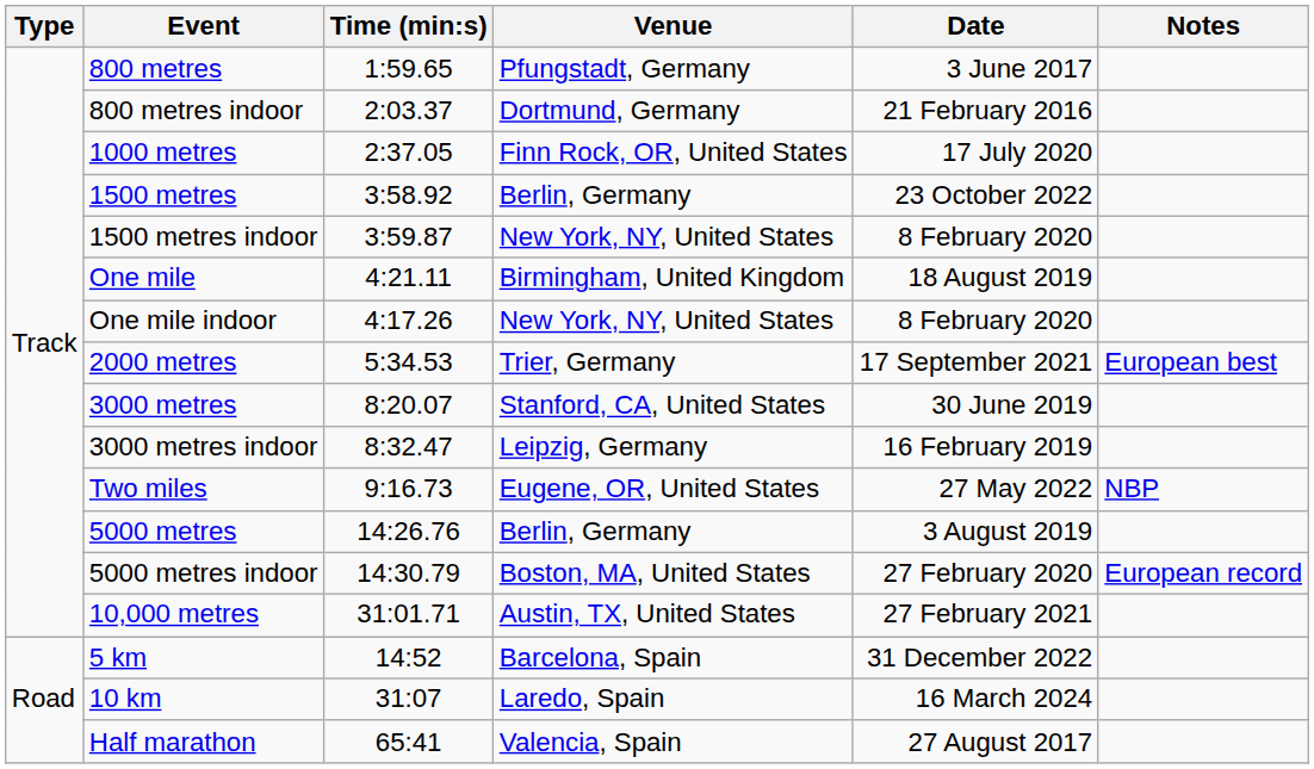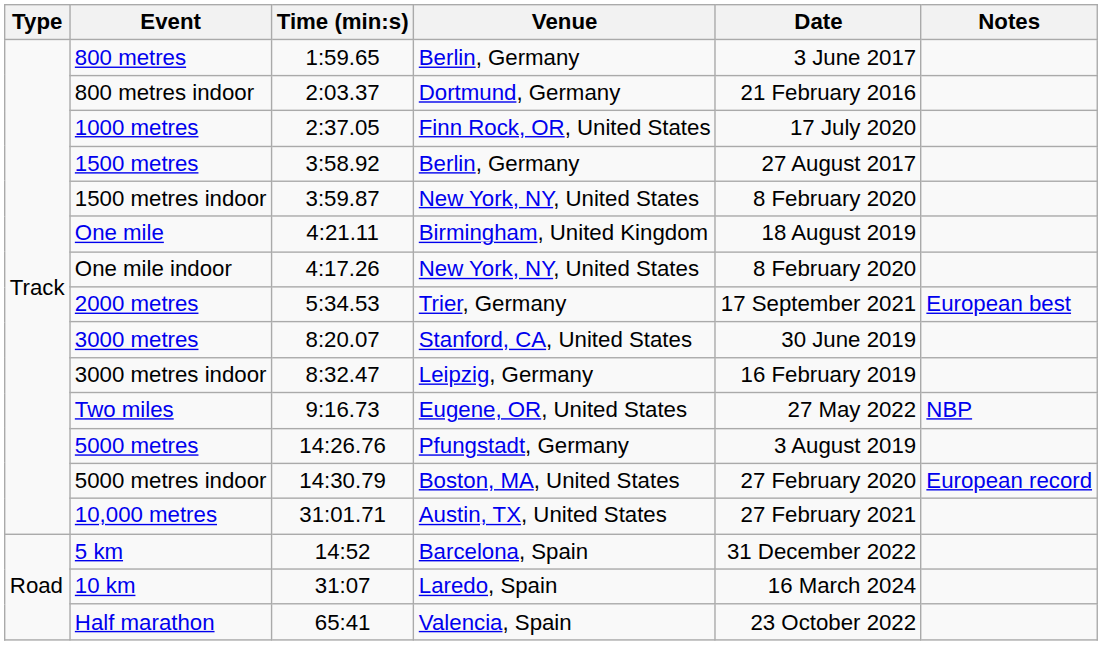 <table class="wikitable">
 <tr>
 <th>Type</th>
 <th>Event</th>
 <th>Time (min:s)</th>
 <th>Venue</th>
 <th>Date</th>
 <th>Notes</th>
 </tr>
 <tr>
 <td rowspan=14>Track</td>
 <td><a href='#'>800 metres</a></td>
 <td align=center>1:59.65</td>
-<td><a href='#'>Pfungstadt</a>, Germany</td>
+<td><a href='#'>Berlin</a>, Germany</td>
 <td align=right>3 June 2017</td>
 </tr>
 <tr>
 <td>800 metres indoor</td>
 <td align=center>2:03.37</td>
 <td><a href='#'>Dortmund</a>, Germany</td>
 <td align=right>21 February 2016</td>
 <td></td>
 </tr>
 <tr>
 <td><a href='#'>1000 metres</a></td>
 <td align=center>2:37.05</td>
 <td><a href='#'>Finn Rock, OR</a>, United States</td>
 <td align=right>17 July 2020</td>
 <td></td>
 </tr>
 <tr>
 <td><a href='#'>1500 metres</a></td>
 <td align=center>3:58.92</td>
 <td><a href='#'>Berlin</a>, Germany</td>
-<td align=right>23 October 2022</td>
+<td align=right>27 August 2017</td>
 <td></td>
 </tr>
 <tr>
 <td>1500 metres indoor</td>
 <td align=center>3:59.87</td>
 <td><a href='#'>New York, NY</a>, United States</td>
 <td align=right>8 February 2020</td>
 <td></td>
 </tr>
 <tr>
 <td><a href='#'>One mile</a></td>
 <td align=center>4:21.11</td>
 <td><a href='#'>Birmingham</a>, United Kingdom</td>
 <td align=right>18 August 2019</td>
 <td></td>
 </tr>
 <tr>
 <td>One mile indoor</td>
 <td align=center>4:17.26</td>
 <td><a href='#'>New York, NY</a>, United States</td>
 <td align=right>8 February 2020</td>
 <td></td>
 </tr>
 <tr>
 <td><a href='#'>2000 metres</a></td>
 <td align=center>5:34.53</td>
 <td><a href='#'>Trier</a>, Germany</td>
 <td align=right>17 September 2021</td>
 <td><a href='#'>European best</a></td>
 </tr>
 <tr>
 <td><a href='#'>3000 metres</a></td>
 <td align=center>8:20.07</td>
 <td><a href='#'>Stanford, CA</a>, United States</td>
 <td align=right>30 June 2019</td>
 <td></td>
 </tr>
 <tr>
 <td>3000 metres indoor</td>
 <td align=center>8:32.47</td>
 <td><a href='#'>Leipzig</a>, Germany</td>
 <td align=right>16 February 2019</td>
 <td></td>
 </tr>
 <tr>
 <td><a href='#'>Two miles</a></td>
 <td align=center>9:16.73</td>
 <td><a href='#'>Eugene, OR</a>, United States</td>
 <td align=right>27 May 2022</td>
 <td><a href='#'>NBP</a></td>
 </tr>
 <tr>
 <td><a href='#'>5000 metres</a></td>
 <td align=center>14:26.76</td>
-<td><a href='#'>Berlin</a>, Germany</td>
+<td><a href='#'>Pfungstadt</a>, Germany</td>
 <td align=right>3 August 2019</td>
 <td></td>
 </tr>
 <tr>
 <td>5000 metres indoor</td>
 <td align=center>14:30.79</td>
 <td><a href='#'>Boston, MA</a>, United States</td>
 <td align=right>27 February 2020</td>
 <td><a href='#'>European record</a></td>
 </tr>
 <tr>
 <td><a href='#'>10,000 metres</a></td>
 <td align=center>31:01.71</td>
 <td><a href='#'>Austin, TX</a>, United States</td>
 <td align=right>27 February 2021</td>
 <td></td>
 </tr>
 <tr>
 <td rowspan=3>Road</td>
 <td><a href='#'>5 km</a></td>
 <td align=center>14:52</td>
 <td><a href='#'>Barcelona</a>, Spain</td>
 <td align=right>31 December 2022</td>
 <td></td>
 </tr>
 <tr>
 <td><a href='#'>10 km</a></td>
 <td align=center>31:07</td>
 <td><a href='#'>Laredo</a>, Spain</td>
 <td align=right>16 March 2024</td>
 <td></td>
 </tr>
 <tr>
 <td><a href='#'>Half marathon</a></td>
 <td align=center>65:41</td>
 <td><a href='#'>Valencia</a>, Spain</td>
-<td align=right>27 August 2017</td>
+<td align=right>23 October 2022</td>
 <td></td>
 </tr>
 </table>
